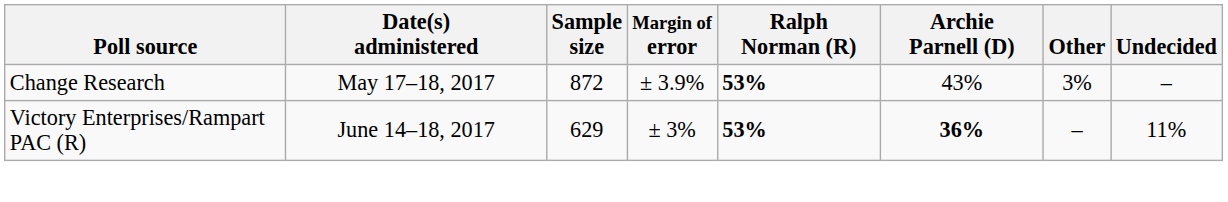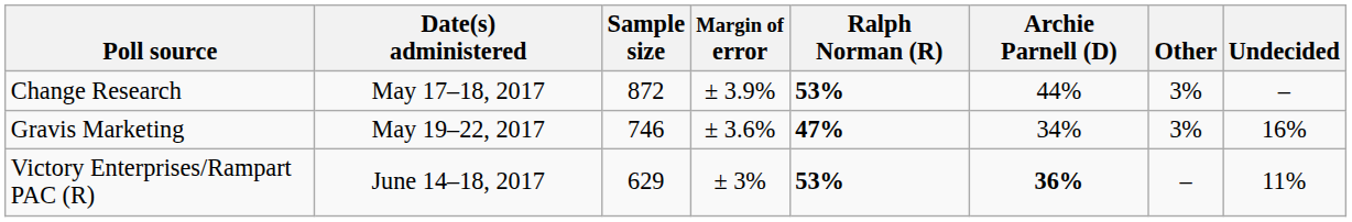 <table class="wikitable">
 <tr valign= bottom>
 <th style="width:195px;">Poll source</th>
 <th style="width:180px;">Date(s)<br>administered</th>
 <th class=small>Sample<br>size</th>
 <th class=small><small>Margin of</small><br>error</th>
 <th style="width:110px;">Ralph<br>Norman (R)</th>
 <th style="width:110px;">Archie<br>Parnell (D)</th>
 <th>Other</th>
 <th>Undecided</th>
 </tr>
 <tr>
 <td>Change Research</td>
 <td align=center>May 17–18, 2017</td>
 <td align=center>872</td>
 <td align=center>± 3.9%</td>
 <td><strong>53%</strong></td>
-<td align=center>43%</td>
+<td align=center>44%</td>
 <td align=center>3%</td>
 <td align=center>–</td>
+</tr>
+<tr>
+<td>Gravis Marketing</td>
+<td align=center>May 19–22, 2017</td>
+<td align=center>746</td>
+<td align=center>± 3.6%</td>
+<td><strong>47%</strong></td>
+<td align=center>34%</td>
+<td align=center>3%</td>
+<td align=center>16%</td>
 </tr>
 <tr>
 <td>Victory Enterprises/Rampart PAC (R)</td>
 <td align=center>June 14–18, 2017</td>
 <td align=center>629</td>
 <td align=center>± 3%</td>
 <td><strong>53%</strong></td>
 <td align=center><strong>36%</strong></td>
 <td align=center>–</td>
 <td align=center>11%</td>
 </tr>
 </table>
